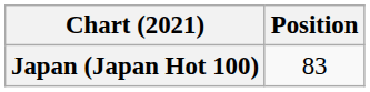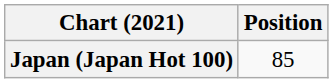 <table class="wikitable sortable plainrowheaders" style="text-align:center">
 <tr>
 <th scope="col">Chart (2021)</th>
 <th scope="col">Position</th>
 </tr>
 <tr>
 <th scope="row">Japan (Japan Hot 100)</th>
-<td>83</td>
+<td>85</td>
 </tr>
 </table>
